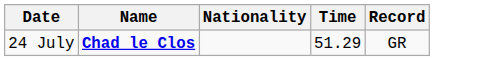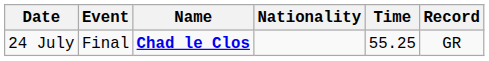 <table class=wikitable style=text-align:center>
 <tr>
 <th>Date</th>
+<th>Event</th>
 <th>Name</th>
 <th>Nationality</th>
 <th>Time</th>
 <th>Record</th>
 </tr>
 <tr>
 <td>24 July</td>
+<td>Final</td>
 <td align=left><strong><a href='#'>Chad le Clos</a></strong></td>
 <td align=left></td>
-<td>51.29</td>
+<td>55.25</td>
 <td>GR</td>
 </tr>
 </table>
